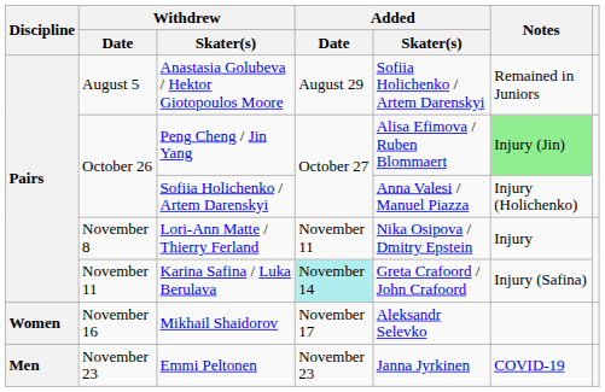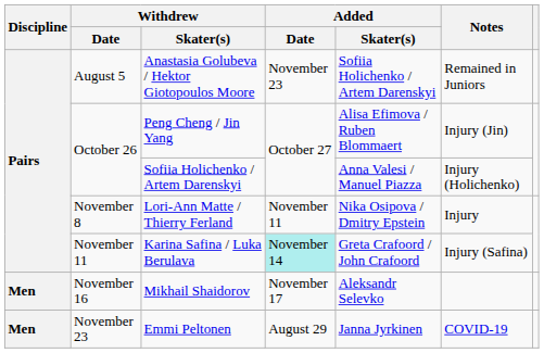 <table class="wikitable unsortable">
 <tr>
 <th scope="col" rowspan=2>Discipline</th>
 <th scope="col" colspan=2>Withdrew</th>
 <th scope="col" colspan=2>Added</th>
 <th scope="col" rowspan=2>Notes</th>
 <th scope="col" rowspan=2></th>
 </tr>
 <tr>
 <th>Date</th>
 <th>Skater(s)</th>
 <th>Date</th>
 <th>Skater(s)</th>
 </tr>
 <tr>
 <th scope="row" style="text-align:left" rowspan=5>Pairs</th>
 <td>August 5</td>
 <td> <a href='#'>Anastasia Golubeva</a> / <a href='#'>Hektor Giotopoulos Moore</a></td>
-<td>August 29</td>
+<td>November 23</td>
 <td> <a href='#'>Sofiia Holichenko</a> / <a href='#'>Artem Darenskyi</a></td>
 <td>Remained in Juniors</td>
 <td></td>
 </tr>
 <tr>
 <td rowspan=2>October 26</td>
 <td> <a href='#'>Peng Cheng</a> / <a href='#'>Jin Yang</a></td>
 <td rowspan=2>October 27</td>
 <td> <a href='#'>Alisa Efimova</a> / <a href='#'>Ruben Blommaert</a></td>
-<td style="background: lightgreen;">Injury (Jin)</td>
+<td>Injury (Jin)</td>
 <td rowspan=2></td>
 </tr>
 <tr>
 <td> <a href='#'>Sofiia Holichenko</a> / <a href='#'>Artem Darenskyi</a></td>
 <td> <a href='#'>Anna Valesi</a> / <a href='#'>Manuel Piazza</a></td>
 <td>Injury (Holichenko)</td>
 </tr>
 <tr>
 <td>November 8</td>
 <td> <a href='#'>Lori-Ann Matte</a> / <a href='#'>Thierry Ferland</a></td>
 <td>November 11</td>
 <td> <a href='#'>Nika Osipova</a> / <a href='#'>Dmitry Epstein</a></td>
 <td>Injury</td>
 <td rowspan=2></td>
 </tr>
 <tr>
 <td>November 11</td>
 <td> <a href='#'>Karina Safina</a> / <a href='#'>Luka Berulava</a></td>
 <td style="background: paleturquoise;">November 14</td>
 <td> <a href='#'>Greta Crafoord</a> / <a href='#'>John Crafoord</a></td>
 <td>Injury (Safina)</td>
 </tr>
 <tr>
-<th scope="row" style="text-align:left">Women</th>
+<th scope="row" style="text-align:left">Men</th>
 <td>November 16</td>
 <td> <a href='#'>Mikhail Shaidorov</a></td>
 <td>November 17</td>
 <td> <a href='#'>Aleksandr Selevko</a></td>
 <td></td>
 <td></td>
 </tr>
 <tr>
 <th scope="row" style="text-align:left">Men</th>
 <td>November 23</td>
 <td> <a href='#'>Emmi Peltonen</a></td>
-<td>November 23</td>
+<td>August 29</td>
 <td> <a href='#'>Janna Jyrkinen</a></td>
 <td><a href='#'>COVID-19</a></td>
 <td></td>
 </tr>
 </table>
